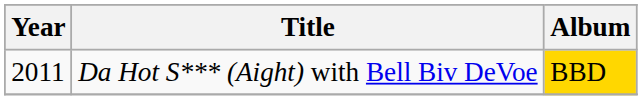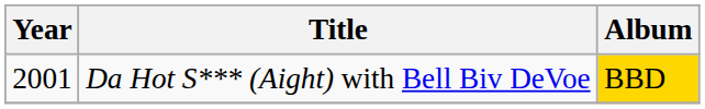 <table class="wikitable" style="font-size: 95%;">
 <tr>
 <th>Year</th>
 <th>Title</th>
 <th>Album</th>
 </tr>
 <tr>
-<td>2011</td>
+<td>2001</td>
 <td><em>Da Hot S*** (Aight)</em> with <a href='#'>Bell Biv DeVoe</a></td>
 <td style="background: gold;">BBD</td>
 </tr>
 <tr>
 </tr>
 </table>
